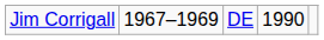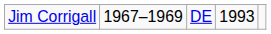 <table class="wikitable" style="text-align:left;">
 <tr>
 </tr>
 <tr>
 <td><a href='#'>Jim Corrigall</a></td>
 <td>1967–1969</td>
 <td><a href='#'>DE</a></td>
-<td>1990</td>
+<td>1993</td>
 <td></td>
 </tr>
 </table>
